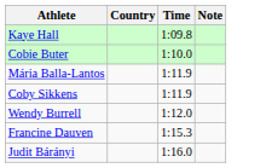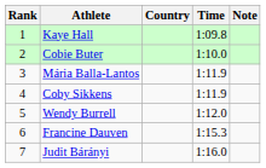 <table class="wikitable sortable" style="text-align:center">
 <tr>
+<th>Rank</th>
 <th>Athlete</th>
 <th>Country</th>
 <th>Time</th>
 <th>Note</th>
 </tr>
 <tr bgcolor=#CCFFCC>
+<td>1</td>
 <td align=left><a href='#'>Kaye Hall</a></td>
 <td align=left></td>
 <td>1:09.8</td>
 <td></td>
 </tr>
 <tr bgcolor=#CCFFCC>
+<td>2</td>
 <td align=left><a href='#'>Cobie Buter</a></td>
 <td align=left></td>
 <td>1:10.0</td>
 <td></td>
 </tr>
 <tr>
+<td>3</td>
 <td align=left><a href='#'>Mária Balla-Lantos</a></td>
 <td align=left></td>
 <td>1:11.9</td>
 <td></td>
 </tr>
 <tr>
+<td>4</td>
 <td align=left><a href='#'>Coby Sikkens</a></td>
 <td align=left></td>
 <td>1:11.9</td>
 <td></td>
 </tr>
 <tr>
+<td>5</td>
 <td align=left><a href='#'>Wendy Burrell</a></td>
 <td align=left></td>
 <td>1:12.0</td>
 <td></td>
 </tr>
 <tr>
+<td>6</td>
 <td align=left><a href='#'>Francine Dauven</a></td>
 <td align=left></td>
 <td>1:15.3</td>
 <td></td>
 </tr>
 <tr>
+<td>7</td>
 <td align=left><a href='#'>Judit Bárányi</a></td>
 <td align=left></td>
 <td>1:16.0</td>
 <td></td>
 </tr>
 </table>
